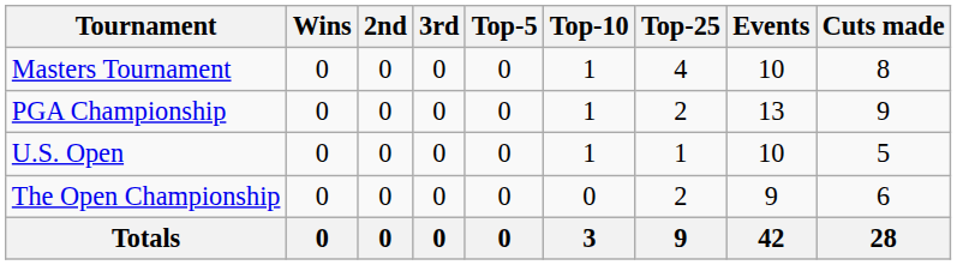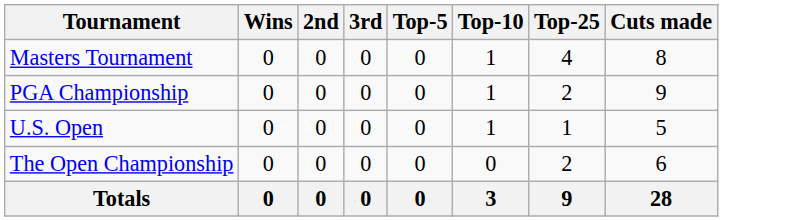 <table class=wikitable style=text-align:center>
 <tr>
 <th>Tournament</th>
 <th>Wins</th>
 <th>2nd</th>
 <th>3rd</th>
 <th>Top-5</th>
 <th>Top-10</th>
 <th>Top-25</th>
-<th>Events</th>
 <th>Cuts made</th>
 </tr>
 <tr>
 <td align=left><a href='#'>Masters Tournament</a></td>
 <td>0</td>
 <td>0</td>
 <td>0</td>
 <td>0</td>
 <td>1</td>
 <td>4</td>
-<td>10</td>
 <td>8</td>
 </tr>
 <tr>
 <td align=left><a href='#'>PGA Championship</a></td>
 <td>0</td>
 <td>0</td>
 <td>0</td>
 <td>0</td>
 <td>1</td>
 <td>2</td>
-<td>13</td>
 <td>9</td>
 </tr>
 <tr>
 <td align=left><a href='#'>U.S. Open</a></td>
 <td>0</td>
 <td>0</td>
 <td>0</td>
 <td>0</td>
 <td>1</td>
 <td>1</td>
-<td>10</td>
 <td>5</td>
 </tr>
 <tr>
 <td align=left><a href='#'>The Open Championship</a></td>
 <td>0</td>
 <td>0</td>
 <td>0</td>
 <td>0</td>
 <td>0</td>
 <td>2</td>
-<td>9</td>
 <td>6</td>
 </tr>
 <tr>
 <th>Totals</th>
 <th>0</th>
 <th>0</th>
 <th>0</th>
 <th>0</th>
 <th>3</th>
 <th>9</th>
-<th>42</th>
 <th>28</th>
 </tr>
 </table>
